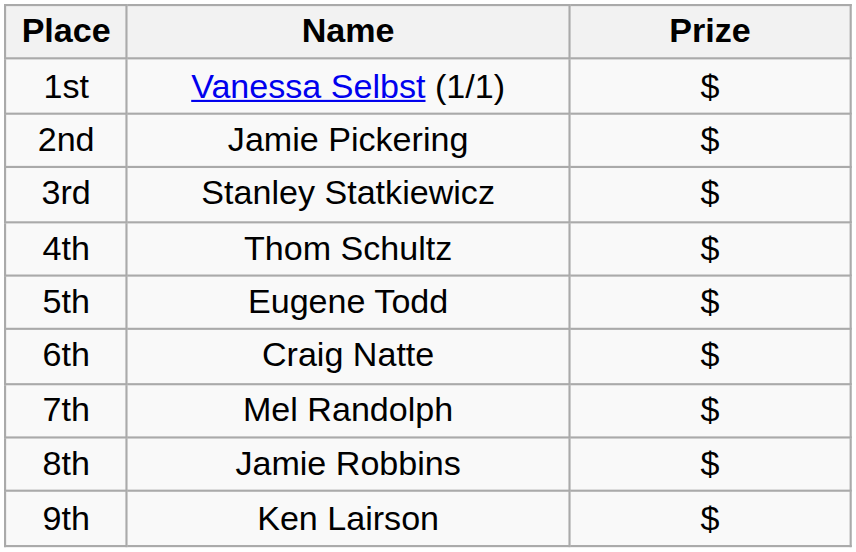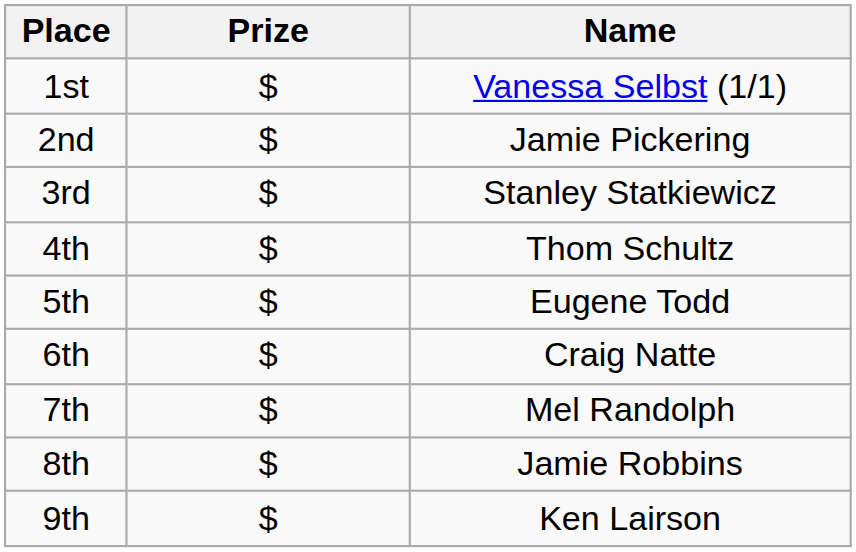 <table class="wikitable">
 <tr>
 <th width="50">Place</th>
+<th width="125">Prize</th>
 <th width="200">Name</th>
-<th width="125">Prize</th>
 </tr>
 <tr>
 <td align = "center">1st</td>
+<td align = "center">$</td>
 <td align = "center"><a href='#'>Vanessa Selbst</a> (1/1)</td>
-<td align = "center">$</td>
 </tr>
 <tr>
 <td align = "center">2nd</td>
+<td align = "center">$</td>
 <td align = "center">Jamie Pickering</td>
-<td align = "center">$</td>
 </tr>
 <tr>
 <td align = "center">3rd</td>
+<td align = "center">$</td>
 <td align = "center">Stanley Statkiewicz</td>
-<td align = "center">$</td>
 </tr>
 <tr>
 <td align = "center">4th</td>
+<td align = "center">$</td>
 <td align = "center">Thom Schultz</td>
-<td align = "center">$</td>
 </tr>
 <tr>
 <td align = "center">5th</td>
+<td align = "center">$</td>
 <td align = "center">Eugene Todd</td>
-<td align = "center">$</td>
 </tr>
 <tr>
 <td align = "center">6th</td>
+<td align = "center">$</td>
 <td align = "center">Craig Natte</td>
-<td align = "center">$</td>
 </tr>
 <tr>
 <td align = "center">7th</td>
+<td align = "center">$</td>
 <td align = "center">Mel Randolph</td>
-<td align = "center">$</td>
 </tr>
 <tr>
 <td align = "center">8th</td>
+<td align = "center">$</td>
 <td align = "center">Jamie Robbins</td>
-<td align = "center">$</td>
 </tr>
 <tr>
 <td align = "center">9th</td>
+<td align = "center">$</td>
 <td align = "center">Ken Lairson</td>
-<td align = "center">$</td>
 </tr>
 </table>
